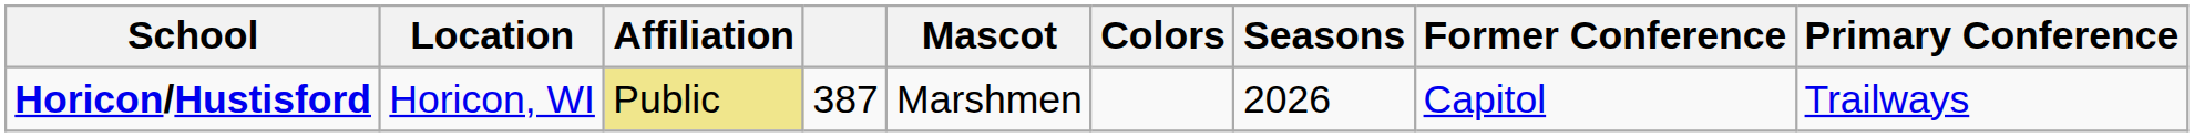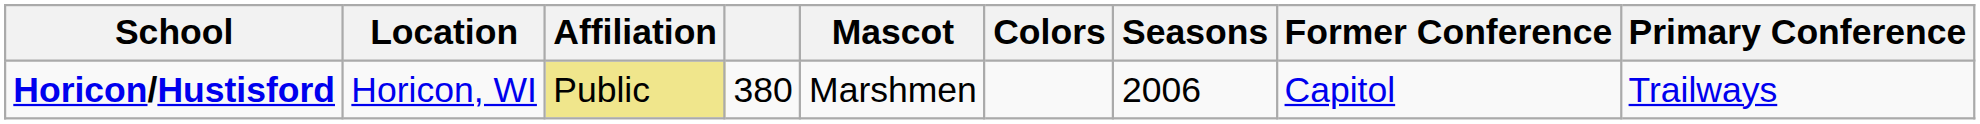 <table class="wikitable sortable">
 <tr>
 <th>School</th>
 <th>Location</th>
 <th>Affiliation</th>
 <th></th>
 <th>Mascot</th>
 <th>Colors</th>
 <th>Seasons</th>
 <th>Former Conference</th>
 <th>Primary Conference</th>
 </tr>
 <tr>
 <td><strong><a href='#'>Horicon</a>/<a href='#'>Hustisford</a></strong></td>
 <td><a href='#'>Horicon, WI</a></td>
 <td style="background: khaki;">Public</td>
-<td>387</td>
+<td>380</td>
 <td>Marshmen</td>
 <td> </td>
-<td>2026</td>
+<td>2006</td>
 <td><a href='#'>Capitol</a></td>
 <td><a href='#'>Trailways</a></td>
 </tr>
 </table>
